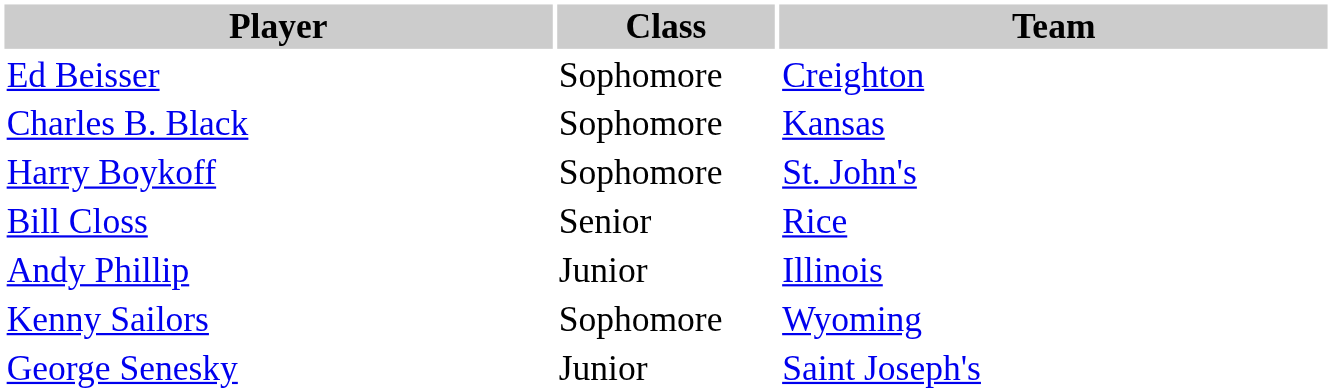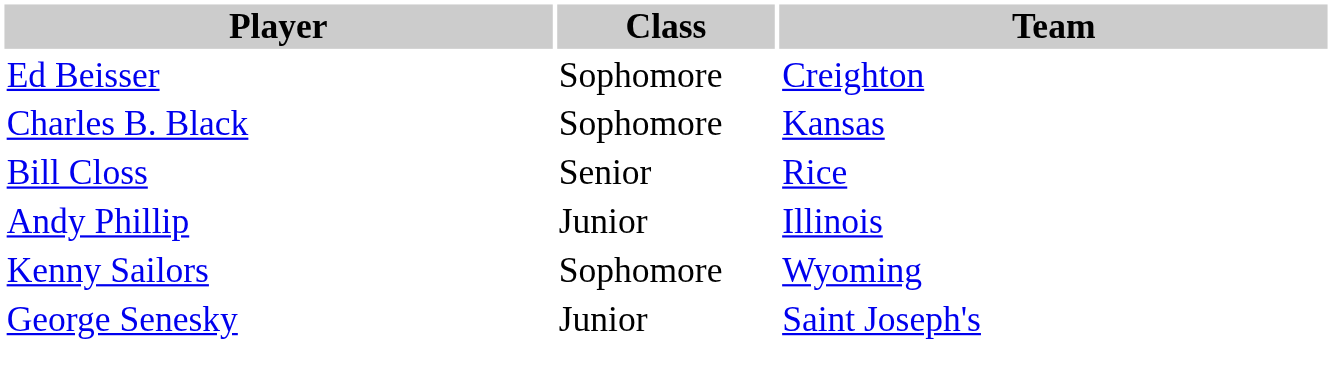 <table style="width:600px" "border:'1' 'solid' 'gray'">
 <tr>
 <th style="background:#CCCCCC;width:40%">Player</th>
 <th style="background:#CCCCCC;width:16%">Class</th>
 <th style="background:#CCCCCC;width:40%">Team</th>
 </tr>
 <tr>
 <td><a href='#'>Ed Beisser</a></td>
 <td>Sophomore</td>
 <td><a href='#'>Creighton</a></td>
 </tr>
 <tr>
 <td><a href='#'>Charles B. Black</a></td>
 <td>Sophomore</td>
 <td><a href='#'>Kansas</a></td>
-</tr>
-<tr>
-<td><a href='#'>Harry Boykoff</a></td>
-<td>Sophomore</td>
-<td><a href='#'>St. John's</a></td>
 </tr>
 <tr>
 <td><a href='#'>Bill Closs</a></td>
 <td>Senior</td>
 <td><a href='#'>Rice</a></td>
 </tr>
 <tr>
 <td><a href='#'>Andy Phillip</a></td>
 <td>Junior</td>
 <td><a href='#'>Illinois</a></td>
 </tr>
 <tr>
 <td><a href='#'>Kenny Sailors</a></td>
 <td>Sophomore</td>
 <td><a href='#'>Wyoming</a></td>
 </tr>
 <tr>
 <td><a href='#'>George Senesky</a></td>
 <td>Junior</td>
 <td><a href='#'>Saint Joseph's</a></td>
 </tr>
 </table>
